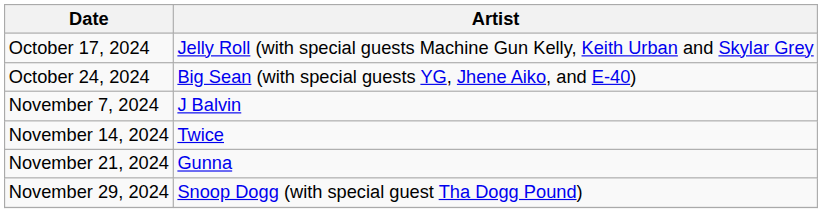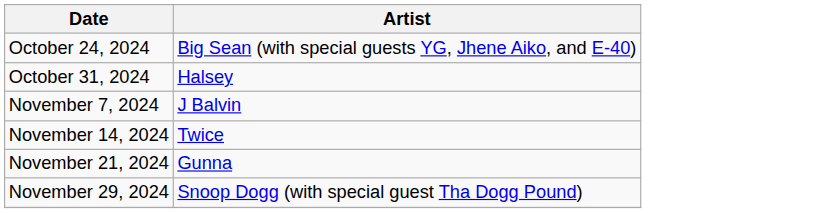 <table class="wikitable sortable">
 <tr>
 <th scope="col" data-sort-type="usLongDate">Date</th>
 <th scope="col">Artist</th>
 </tr>
 <tr>
-<td>October 17, 2024</td>
-<td><a href='#'>Jelly Roll</a> (with special guests Machine Gun Kelly, <a href='#'>Keith Urban</a> and <a href='#'>Skylar Grey</a></td>
+<td>October 24, 2024</td>
+<td><a href='#'>Big Sean</a> (with special guests <a href='#'>YG</a>, <a href='#'>Jhene Aiko</a>, and <a href='#'>E-40</a>)</td>
 </tr>
 <tr>
-<td>October 24, 2024</td>
-<td><a href='#'>Big Sean</a> (with special guests <a href='#'>YG</a>, <a href='#'>Jhene Aiko</a>, and <a href='#'>E-40</a>)</td>
+<td>October 31, 2024</td>
+<td><a href='#'>Halsey</a></td>
 </tr>
 <tr>
 <td>November 7, 2024</td>
 <td><a href='#'>J Balvin</a></td>
 </tr>
 <tr>
 <td>November 14, 2024</td>
 <td><a href='#'>Twice</a></td>
 </tr>
 <tr>
 <td>November 21, 2024</td>
 <td><a href='#'>Gunna</a></td>
 </tr>
 <tr>
 <td>November 29, 2024</td>
 <td><a href='#'>Snoop Dogg</a> (with special guest <a href='#'>Tha Dogg Pound</a>)</td>
 </tr>
 <tr>
 </tr>
 </table>
